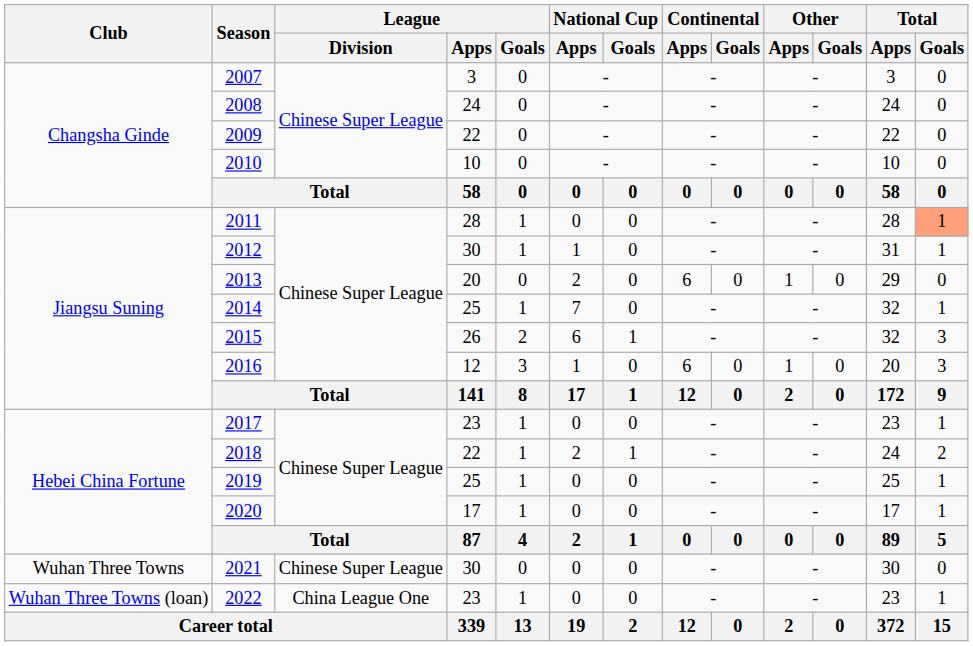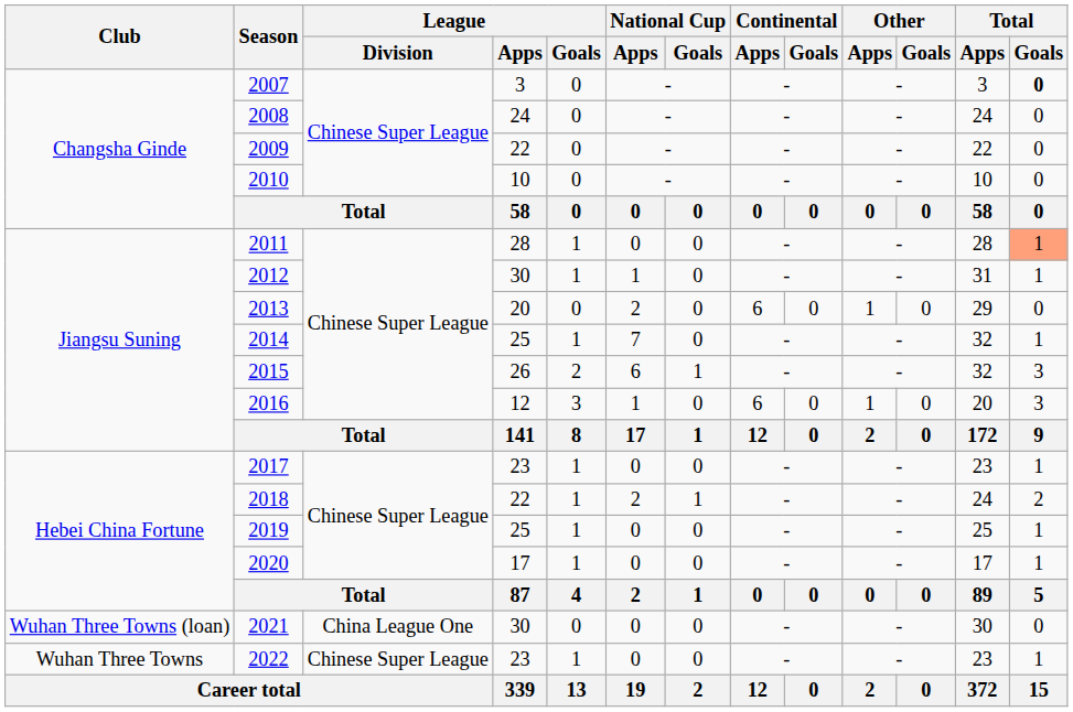 <table class="wikitable" style="text-align: center">
 <tr>
 <th rowspan="2">Club</th>
 <th rowspan="2">Season</th>
 <th colspan="3">League</th>
 <th colspan="2">National Cup</th>
 <th colspan="2">Continental</th>
 <th colspan="2">Other</th>
 <th colspan="2">Total</th>
 </tr>
 <tr>
 <th>Division</th>
 <th>Apps</th>
 <th>Goals</th>
 <th>Apps</th>
 <th>Goals</th>
 <th>Apps</th>
 <th>Goals</th>
 <th>Apps</th>
 <th>Goals</th>
 <th>Apps</th>
 <th>Goals</th>
 </tr>
 <tr>
 <td rowspan=5><a href='#'>Changsha Ginde</a></td>
 <td><a href='#'>2007</a></td>
 <td rowspan=4><a href='#'>Chinese Super League</a></td>
 <td>3</td>
 <td>0</td>
 <td colspan="2">-</td>
 <td colspan="2">-</td>
 <td colspan="2">-</td>
 <td>3</td>
-<td>0</td>
+<td><strong>0</strong></td>
 </tr>
 <tr>
 <td><a href='#'>2008</a></td>
 <td>24</td>
 <td>0</td>
 <td colspan="2">-</td>
 <td colspan="2">-</td>
 <td colspan="2">-</td>
 <td>24</td>
 <td>0</td>
 </tr>
 <tr>
 <td><a href='#'>2009</a></td>
 <td>22</td>
 <td>0</td>
 <td colspan="2">-</td>
 <td colspan="2">-</td>
 <td colspan="2">-</td>
 <td>22</td>
 <td>0</td>
 </tr>
 <tr>
 <td><a href='#'>2010</a></td>
 <td>10</td>
 <td>0</td>
 <td colspan="2">-</td>
 <td colspan="2">-</td>
 <td colspan="2">-</td>
 <td>10</td>
 <td>0</td>
 </tr>
 <tr>
 <th colspan="2"><strong>Total</strong></th>
 <th>58</th>
 <th>0</th>
 <th>0</th>
 <th>0</th>
 <th>0</th>
 <th>0</th>
 <th>0</th>
 <th>0</th>
 <th>58</th>
 <th>0</th>
 </tr>
 <tr>
 <td rowspan=7><a href='#'>Jiangsu Suning</a></td>
 <td><a href='#'>2011</a></td>
 <td rowspan=6>Chinese Super League</td>
 <td>28</td>
 <td>1</td>
 <td>0</td>
 <td>0</td>
 <td colspan="2">-</td>
 <td colspan="2">-</td>
 <td>28</td>
 <td style="background: lightsalmon;">1</td>
 </tr>
 <tr>
 <td><a href='#'>2012</a></td>
 <td>30</td>
 <td>1</td>
 <td>1</td>
 <td>0</td>
 <td colspan="2">-</td>
 <td colspan="2">-</td>
 <td>31</td>
 <td>1</td>
 </tr>
 <tr>
 <td><a href='#'>2013</a></td>
 <td>20</td>
 <td>0</td>
 <td>2</td>
 <td>0</td>
 <td>6</td>
 <td>0</td>
 <td>1</td>
 <td>0</td>
 <td>29</td>
 <td>0</td>
 </tr>
 <tr>
 <td><a href='#'>2014</a></td>
 <td>25</td>
 <td>1</td>
 <td>7</td>
 <td>0</td>
 <td colspan="2">-</td>
 <td colspan="2">-</td>
 <td>32</td>
 <td>1</td>
 </tr>
 <tr>
 <td><a href='#'>2015</a></td>
 <td>26</td>
 <td>2</td>
 <td>6</td>
 <td>1</td>
 <td colspan="2">-</td>
 <td colspan="2">-</td>
 <td>32</td>
 <td>3</td>
 </tr>
 <tr>
 <td><a href='#'>2016</a></td>
 <td>12</td>
 <td>3</td>
 <td>1</td>
 <td>0</td>
 <td>6</td>
 <td>0</td>
 <td>1</td>
 <td>0</td>
 <td>20</td>
 <td>3</td>
 </tr>
 <tr>
 <th colspan="2"><strong>Total</strong></th>
 <th>141</th>
 <th>8</th>
 <th>17</th>
 <th>1</th>
 <th>12</th>
 <th>0</th>
 <th>2</th>
 <th>0</th>
 <th>172</th>
 <th>9</th>
 </tr>
 <tr>
 <td rowspan=5><a href='#'>Hebei China Fortune</a></td>
 <td><a href='#'>2017</a></td>
 <td rowspan=4>Chinese Super League</td>
 <td>23</td>
 <td>1</td>
 <td>0</td>
 <td>0</td>
 <td colspan="2">-</td>
 <td colspan="2">-</td>
 <td>23</td>
 <td>1</td>
 </tr>
 <tr>
 <td><a href='#'>2018</a></td>
 <td>22</td>
 <td>1</td>
 <td>2</td>
 <td>1</td>
 <td colspan="2">-</td>
 <td colspan="2">-</td>
 <td>24</td>
 <td>2</td>
 </tr>
 <tr>
 <td><a href='#'>2019</a></td>
 <td>25</td>
 <td>1</td>
 <td>0</td>
 <td>0</td>
 <td colspan="2">-</td>
 <td colspan="2">-</td>
 <td>25</td>
 <td>1</td>
 </tr>
 <tr>
 <td><a href='#'>2020</a></td>
 <td>17</td>
 <td>1</td>
 <td>0</td>
 <td>0</td>
 <td colspan="2">-</td>
 <td colspan="2">-</td>
 <td>17</td>
 <td>1</td>
 </tr>
 <tr>
 <th colspan="2"><strong>Total</strong></th>
 <th>87</th>
 <th>4</th>
 <th>2</th>
 <th>1</th>
 <th>0</th>
 <th>0</th>
 <th>0</th>
 <th>0</th>
 <th>89</th>
 <th>5</th>
 </tr>
 <tr>
-<td>Wuhan Three Towns</td>
+<td><a href='#'>Wuhan Three Towns</a> (loan)</td>
 <td><a href='#'>2021</a></td>
-<td>Chinese Super League</td>
+<td>China League One</td>
 <td>30</td>
 <td>0</td>
 <td>0</td>
 <td>0</td>
 <td colspan="2">-</td>
 <td colspan="2">-</td>
 <td>30</td>
 <td>0</td>
 </tr>
 <tr>
-<td><a href='#'>Wuhan Three Towns</a> (loan)</td>
+<td>Wuhan Three Towns</td>
 <td><a href='#'>2022</a></td>
-<td>China League One</td>
+<td>Chinese Super League</td>
 <td>23</td>
 <td>1</td>
 <td>0</td>
 <td>0</td>
 <td colspan="2">-</td>
 <td colspan="2">-</td>
 <td>23</td>
 <td>1</td>
 </tr>
 <tr>
 <th colspan=3>Career total</th>
 <th>339</th>
 <th>13</th>
 <th>19</th>
 <th>2</th>
 <th>12</th>
 <th>0</th>
 <th>2</th>
 <th>0</th>
 <th>372</th>
 <th>15</th>
 </tr>
 </table>
